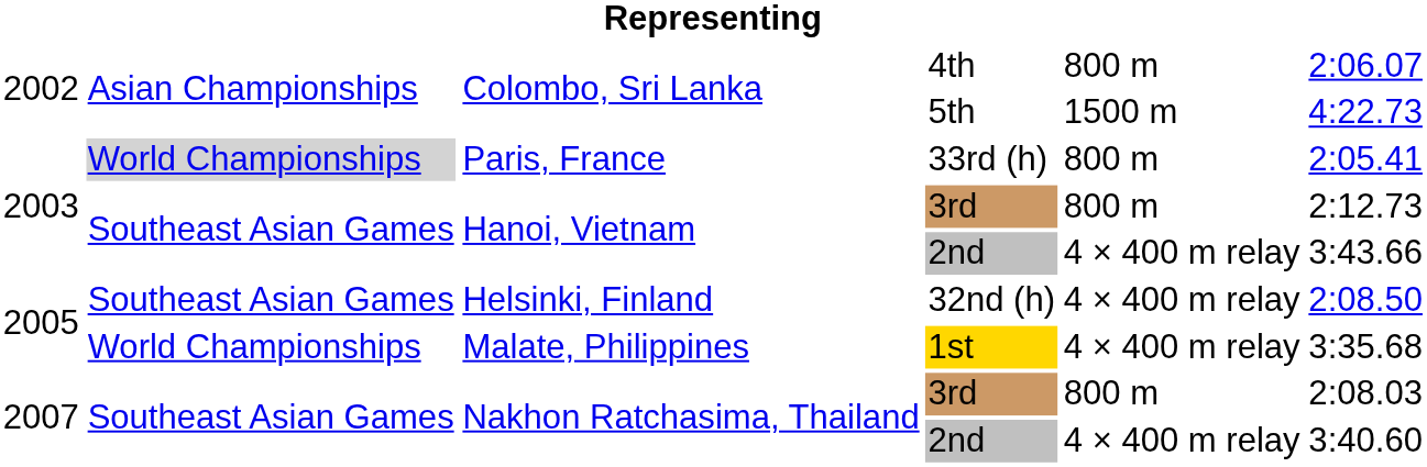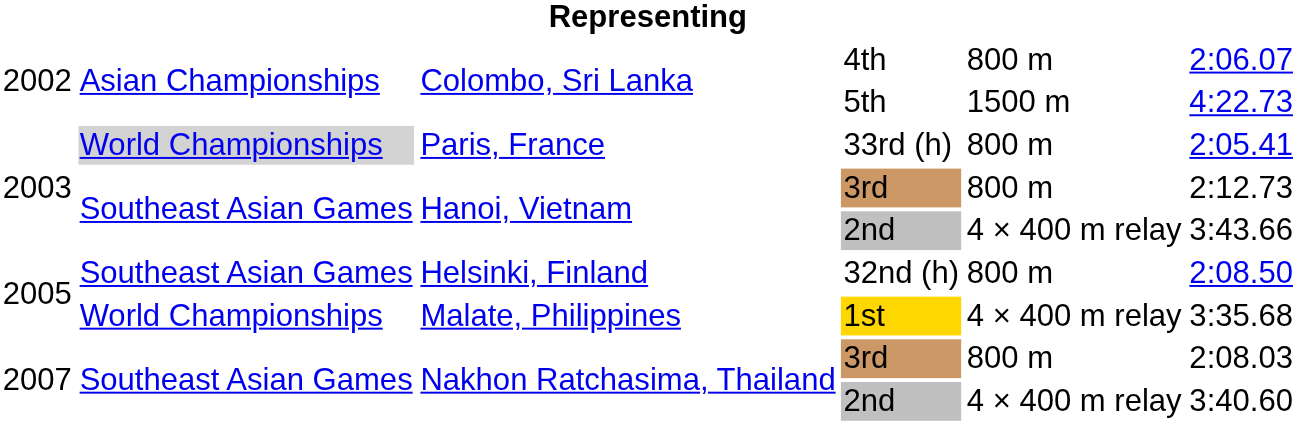 <table>
 <tr>
 <th colspan="6">Representing </th>
 </tr>
 <tr>
 <td rowspan=2>2002</td>
 <td rowspan=2><a href='#'>Asian Championships</a></td>
 <td rowspan=2><a href='#'>Colombo, Sri Lanka</a></td>
 <td>4th</td>
 <td>800 m</td>
 <td><a href='#'>2:06.07</a></td>
 </tr>
 <tr>
 <td>5th</td>
 <td>1500 m</td>
 <td><a href='#'>4:22.73</a></td>
 </tr>
 <tr>
 <td rowspan=3>2003</td>
 <td style="background: lightgrey;"><a href='#'>World Championships</a></td>
 <td><a href='#'>Paris, France</a></td>
 <td>33rd (h)</td>
 <td>800 m</td>
 <td><a href='#'>2:05.41</a></td>
 </tr>
 <tr>
 <td rowspan=2><a href='#'>Southeast Asian Games</a></td>
 <td rowspan=2><a href='#'>Hanoi, Vietnam</a></td>
 <td bgcolor=cc9966>3rd</td>
 <td>800 m</td>
 <td>2:12.73</td>
 </tr>
 <tr>
 <td bgcolor=silver>2nd</td>
 <td>4 × 400 m relay</td>
 <td>3:43.66</td>
 </tr>
 <tr>
 <td rowspan=2>2005</td>
 <td><a href='#'>Southeast Asian Games</a></td>
 <td><a href='#'>Helsinki, Finland</a></td>
 <td>32nd (h)</td>
-<td>4 × 400 m relay</td>
+<td>800 m</td>
 <td><a href='#'>2:08.50</a></td>
 </tr>
 <tr>
 <td><a href='#'>World Championships</a></td>
 <td><a href='#'>Malate, Philippines</a></td>
 <td bgcolor=gold>1st</td>
 <td>4 × 400 m relay</td>
 <td>3:35.68</td>
 </tr>
 <tr>
 <td rowspan=2>2007</td>
 <td rowspan=2><a href='#'>Southeast Asian Games</a></td>
 <td rowspan=2><a href='#'>Nakhon Ratchasima, Thailand</a></td>
 <td bgcolor=cc9966>3rd</td>
 <td>800 m</td>
 <td>2:08.03</td>
 </tr>
 <tr>
 <td bgcolor=silver>2nd</td>
 <td>4 × 400 m relay</td>
 <td>3:40.60</td>
 </tr>
 </table>
